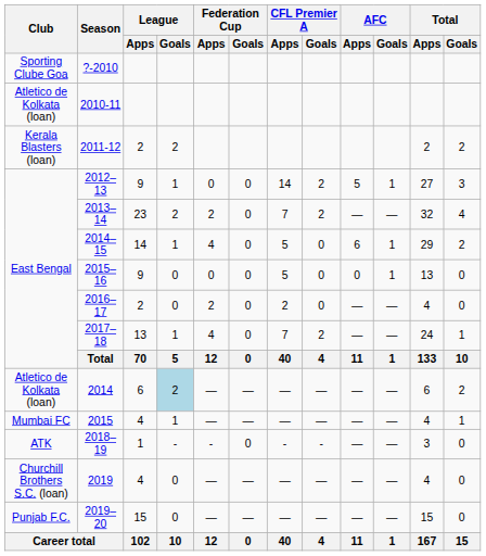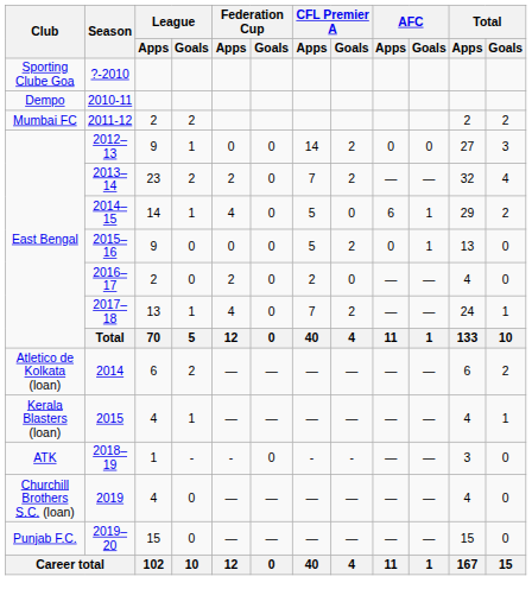 <table class="wikitable" style="font-size:90%; text-align:center;">
 <tr>
 <th rowspan="2">Club</th>
 <th rowspan="2">Season</th>
 <th colspan="2">League</th>
 <th colspan="2">Federation Cup</th>
 <th colspan="2"><a href='#'>CFL Premier A</a></th>
 <th colspan="2"><a href='#'>AFC</a></th>
 <th colspan="2">Total</th>
 </tr>
 <tr>
 <th>Apps</th>
 <th>Goals</th>
 <th>Apps</th>
 <th>Goals</th>
 <th>Apps</th>
 <th>Goals</th>
 <th>Apps</th>
 <th>Goals</th>
 <th>Apps</th>
 <th>Goals</th>
 </tr>
 <tr>
 <td><a href='#'>Sporting Clube Goa</a></td>
 <td><a href='#'>?-2010</a></td>
 <td></td>
 <td></td>
 <td></td>
 <td></td>
 <td></td>
 <td></td>
 <td></td>
 <td></td>
 <td></td>
 <td></td>
 </tr>
 <tr>
-<td rowspan="1"><a href='#'>Atletico de Kolkata</a> (loan)</td>
+<td><a href='#'>Dempo</a></td>
 <td><a href='#'>2010-11</a></td>
 <td></td>
 <td></td>
 <td></td>
 <td></td>
 <td></td>
 <td></td>
 <td></td>
 <td></td>
 <td></td>
 <td></td>
 </tr>
 <tr>
-<td rowspan="1"><a href='#'>Kerala Blasters</a> (loan)</td>
+<td><a href='#'>Mumbai FC</a></td>
 <td><a href='#'>2011-12</a></td>
 <td>2</td>
 <td>2</td>
 <td></td>
 <td></td>
 <td></td>
 <td></td>
 <td></td>
 <td></td>
 <td>2</td>
 <td>2</td>
 </tr>
 <tr>
 <td rowspan="7"><a href='#'>East Bengal</a></td>
 <td><a href='#'>2012–13</a></td>
 <td>9</td>
 <td>1</td>
 <td>0</td>
 <td>0</td>
 <td>14</td>
 <td>2</td>
-<td>5</td>
-<td>1</td>
+<td>0</td>
+<td>0</td>
 <td>27</td>
 <td>3</td>
 </tr>
 <tr>
 <td><a href='#'>2013–14</a></td>
 <td>23</td>
 <td>2</td>
 <td>2</td>
 <td>0</td>
 <td>7</td>
 <td>2</td>
 <td>—</td>
 <td>—</td>
 <td>32</td>
 <td>4</td>
 </tr>
 <tr>
 <td><a href='#'>2014–15</a></td>
 <td>14</td>
 <td>1</td>
 <td>4</td>
 <td>0</td>
 <td>5</td>
 <td>0</td>
 <td>6</td>
 <td>1</td>
 <td>29</td>
 <td>2</td>
 </tr>
 <tr>
 <td><a href='#'>2015–16</a></td>
 <td>9</td>
 <td>0</td>
 <td>0</td>
 <td>0</td>
 <td>5</td>
-<td>0</td>
+<td>2</td>
 <td>0</td>
 <td>1</td>
 <td>13</td>
 <td>0</td>
 </tr>
 <tr>
 <td><a href='#'>2016–17</a></td>
 <td>2</td>
 <td>0</td>
 <td>2</td>
 <td>0</td>
 <td>2</td>
 <td>0</td>
 <td>—</td>
 <td>—</td>
 <td>4</td>
 <td>0</td>
 </tr>
 <tr>
 <td><a href='#'>2017–18</a></td>
 <td>13</td>
 <td>1</td>
 <td>4</td>
 <td>0</td>
 <td>7</td>
 <td>2</td>
 <td>—</td>
 <td>—</td>
 <td>24</td>
 <td>1</td>
 </tr>
 <tr>
 <th>Total</th>
 <th>70</th>
 <th>5</th>
 <th>12</th>
 <th>0</th>
 <th>40</th>
 <th>4</th>
 <th>11</th>
 <th>1</th>
 <th>133</th>
 <th>10</th>
 </tr>
 <tr>
 <td rowspan="1"><a href='#'>Atletico de Kolkata</a> (loan)</td>
 <td><a href='#'>2014</a></td>
 <td>6</td>
-<td style="background: lightblue;">2</td>
+<td>2</td>
 <td>—</td>
 <td>—</td>
 <td>—</td>
 <td>—</td>
 <td>—</td>
 <td>—</td>
 <td>6</td>
 <td>2</td>
 </tr>
 <tr>
-<td><a href='#'>Mumbai FC</a></td>
+<td rowspan="1"><a href='#'>Kerala Blasters</a> (loan)</td>
 <td><a href='#'>2015</a></td>
 <td>4</td>
 <td>1</td>
 <td>—</td>
 <td>—</td>
 <td>—</td>
 <td>—</td>
 <td>—</td>
 <td>—</td>
 <td>4</td>
 <td>1</td>
 </tr>
 <tr>
 <td><a href='#'>ATK</a></td>
 <td><a href='#'>2018–19</a></td>
 <td>1</td>
 <td>-</td>
 <td>-</td>
 <td>0</td>
 <td>-</td>
 <td>-</td>
 <td>—</td>
 <td>—</td>
 <td>3</td>
 <td>0</td>
 </tr>
 <tr>
 <td rowspan="1"><a href='#'>Churchill Brothers S.C.</a> (loan)</td>
 <td><a href='#'>2019</a></td>
 <td>4</td>
 <td>0</td>
 <td>—</td>
 <td>—</td>
 <td>—</td>
 <td>—</td>
 <td>—</td>
 <td>—</td>
 <td>4</td>
 <td>0</td>
 </tr>
 <tr>
 <td rowspan="1"><a href='#'>Punjab F.C.</a></td>
 <td><a href='#'>2019–20</a></td>
 <td>15</td>
 <td>0</td>
 <td>—</td>
 <td>—</td>
 <td>—</td>
 <td>—</td>
 <td>—</td>
 <td>—</td>
 <td>15</td>
 <td>0</td>
 </tr>
 <tr>
 <th colspan="2">Career total</th>
 <th>102</th>
 <th>10</th>
 <th>12</th>
 <th>0</th>
 <th>40</th>
 <th>4</th>
 <th>11</th>
 <th>1</th>
 <th>167</th>
 <th>15</th>
 </tr>
 </table>
